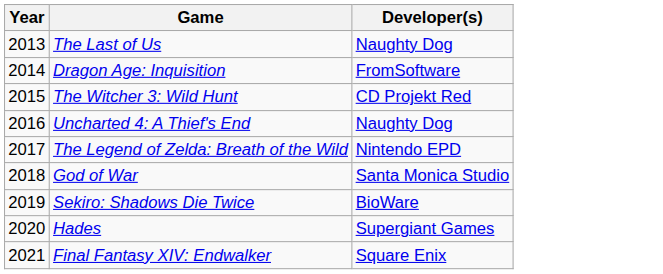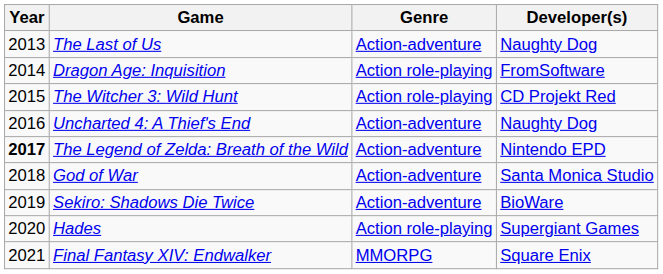 <table class="wikitable">
 <tr>
 <th>Year</th>
 <th>Game</th>
+<th>Genre</th>
 <th>Developer(s)</th>
 </tr>
 <tr>
 <td>2013</td>
 <td><em><a href='#'>The Last of Us</a></em></td>
+<td><a href='#'>Action-adventure</a></td>
 <td><a href='#'>Naughty Dog</a></td>
 </tr>
 <tr>
 <td>2014</td>
 <td><em><a href='#'>Dragon Age: Inquisition</a></em></td>
+<td><a href='#'>Action role-playing</a></td>
 <td><a href='#'>FromSoftware</a></td>
 </tr>
 <tr>
 <td>2015</td>
 <td><em><a href='#'>The Witcher 3: Wild Hunt</a></em></td>
+<td><a href='#'>Action role-playing</a></td>
 <td><a href='#'>CD Projekt Red</a></td>
 </tr>
 <tr>
 <td>2016</td>
 <td><em><a href='#'>Uncharted 4: A Thief's End</a></em></td>
+<td><a href='#'>Action-adventure</a></td>
 <td><a href='#'>Naughty Dog</a></td>
 </tr>
 <tr>
-<td>2017</td>
+<td><strong>2017</strong></td>
 <td><em><a href='#'>The Legend of Zelda: Breath of the Wild</a></em></td>
+<td><a href='#'>Action-adventure</a></td>
 <td><a href='#'>Nintendo EPD</a></td>
 </tr>
 <tr>
 <td>2018</td>
 <td><em><a href='#'>God of War</a></em></td>
+<td><a href='#'>Action-adventure</a></td>
 <td><a href='#'>Santa Monica Studio</a></td>
 </tr>
 <tr>
 <td>2019</td>
 <td><em><a href='#'>Sekiro: Shadows Die Twice</a></em></td>
+<td><a href='#'>Action-adventure</a></td>
 <td><a href='#'>BioWare</a></td>
 </tr>
 <tr>
 <td>2020</td>
 <td><em><a href='#'>Hades</a></em></td>
+<td><a href='#'>Action role-playing</a></td>
 <td><a href='#'>Supergiant Games</a></td>
 </tr>
 <tr>
 <td>2021</td>
 <td><em><a href='#'>Final Fantasy XIV: Endwalker</a></em></td>
+<td><a href='#'>MMORPG</a></td>
 <td><a href='#'>Square Enix</a></td>
 </tr>
 </table>
